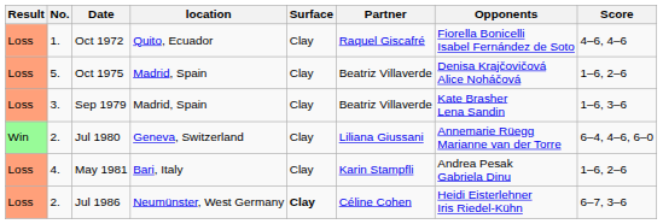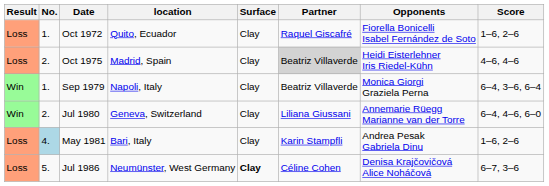 <table class="sortable wikitable">
 <tr>
 <th>Result</th>
 <th>No.</th>
 <th>Date</th>
 <th>location</th>
 <th>Surface</th>
 <th>Partner</th>
 <th>Opponents</th>
 <th>Score</th>
 </tr>
 <tr>
 <td style="background:#ffa07a;">Loss</td>
 <td>1.</td>
 <td>Oct 1972</td>
 <td><a href='#'>Quito</a>, Ecuador</td>
 <td>Clay</td>
 <td> <a href='#'>Raquel Giscafré</a></td>
 <td> <a href='#'>Fiorella Bonicelli</a> <br>  <a href='#'>Isabel Fernández de Soto</a></td>
-<td>4–6, 4–6</td>
-</tr>
-<tr>
-<td style="background:#ffa07a;">Loss</td>
-<td>5.</td>
-<td>Oct 1975</td>
-<td><a href='#'>Madrid</a>, Spain</td>
-<td>Clay</td>
-<td> Beatriz Villaverde</td>
-<td> <a href='#'>Denisa Krajčovičová</a> <br>  <a href='#'>Alice Noháčová</a></td>
 <td>1–6, 2–6</td>
 </tr>
 <tr>
 <td style="background:#ffa07a;">Loss</td>
-<td>3.</td>
+<td>2.</td>
+<td>Oct 1975</td>
+<td><a href='#'>Madrid</a>, Spain</td>
+<td>Clay</td>
+<td style="background: lightgrey;"> Beatriz Villaverde</td>
+<td> <a href='#'>Heidi Eisterlehner</a> <br>  <a href='#'>Iris Riedel-Kühn</a></td>
+<td>4–6, 4–6</td>
+</tr>
+<tr>
+<td style="background:#98fb98;">Win</td>
+<td>1.</td>
 <td>Sep 1979</td>
-<td>Madrid, Spain</td>
+<td><a href='#'>Napoli</a>, Italy</td>
 <td>Clay</td>
 <td> Beatriz Villaverde</td>
-<td> <a href='#'>Kate Brasher</a> <br>  <a href='#'>Lena Sandin</a></td>
-<td>1–6, 3–6</td>
+<td> <a href='#'>Monica Giorgi</a> <br>  Graziela Perna</td>
+<td>6–4, 3–6, 6–4</td>
 </tr>
 <tr>
 <td style="background:#98fb98;">Win</td>
 <td>2.</td>
 <td>Jul 1980</td>
 <td><a href='#'>Geneva</a>, Switzerland</td>
 <td>Clay</td>
 <td> <a href='#'>Liliana Giussani</a></td>
 <td> <a href='#'>Annemarie Rüegg</a> <br>  <a href='#'>Marianne van der Torre</a></td>
 <td>6–4, 4–6, 6–0</td>
 </tr>
 <tr>
 <td style="background:#ffa07a;">Loss</td>
-<td>4.</td>
+<td style="background: lightblue;">4.</td>
 <td>May 1981</td>
 <td><a href='#'>Bari</a>, Italy</td>
 <td>Clay</td>
 <td> <a href='#'>Karin Stampfli</a></td>
 <td> Andrea Pesak <br>  <a href='#'>Gabriela Dinu</a></td>
 <td>1–6, 2–6</td>
 </tr>
 <tr>
 <td style="background:#ffa07a;">Loss</td>
-<td>2.</td>
+<td>5.</td>
 <td>Jul 1986</td>
 <td><a href='#'>Neumünster</a>, West Germany</td>
 <td><strong>Clay</strong></td>
 <td> <a href='#'>Céline Cohen</a></td>
-<td> <a href='#'>Heidi Eisterlehner</a> <br>  <a href='#'>Iris Riedel-Kühn</a></td>
+<td> <a href='#'>Denisa Krajčovičová</a> <br>  <a href='#'>Alice Noháčová</a></td>
 <td>6–7, 3–6</td>
 </tr>
 </table>
